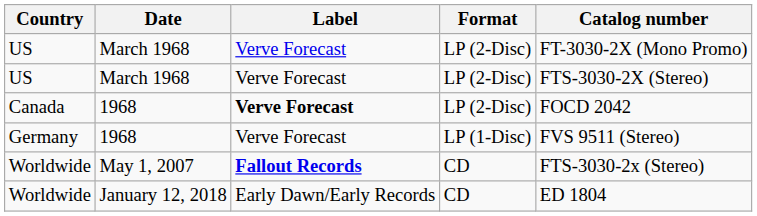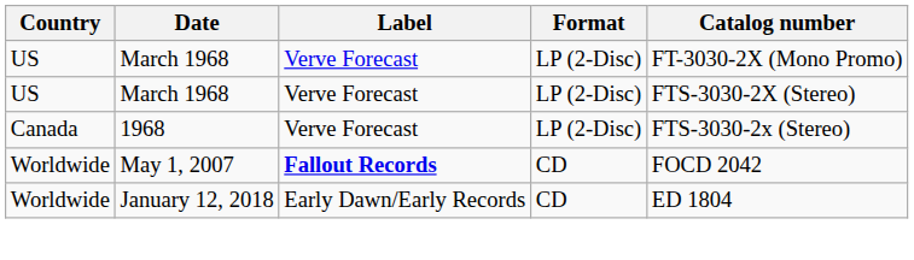 <table class="wikitable">
 <tr>
 <th>Country</th>
 <th>Date</th>
 <th>Label</th>
 <th>Format</th>
 <th>Catalog number</th>
 </tr>
 <tr>
 <td>US</td>
 <td>March 1968</td>
 <td><a href='#'>Verve Forecast</a></td>
 <td>LP (2-Disc)</td>
 <td>FT-3030-2X (Mono Promo)</td>
 </tr>
 <tr>
 <td>US</td>
 <td>March 1968</td>
 <td>Verve Forecast</td>
 <td>LP (2-Disc)</td>
 <td>FTS-3030-2X (Stereo)</td>
 </tr>
 <tr>
 <td>Canada</td>
 <td>1968</td>
-<td><strong>Verve Forecast</strong></td>
+<td>Verve Forecast</td>
 <td>LP (2-Disc)</td>
-<td>FOCD 2042</td>
-</tr>
-<tr>
-<td>Germany</td>
-<td>1968</td>
-<td>Verve Forecast</td>
-<td>LP (1-Disc)</td>
-<td>FVS 9511 (Stereo)</td>
+<td>FTS-3030-2x (Stereo)</td>
 </tr>
 <tr>
 <td>Worldwide</td>
 <td>May 1, 2007</td>
 <td><strong><a href='#'>Fallout Records</a></strong></td>
 <td>CD</td>
-<td>FTS-3030-2x (Stereo)</td>
+<td>FOCD 2042</td>
 </tr>
 <tr>
 <td>Worldwide</td>
 <td>January 12, 2018</td>
 <td>Early Dawn/Early Records</td>
 <td>CD</td>
 <td>ED 1804</td>
 </tr>
 </table>
